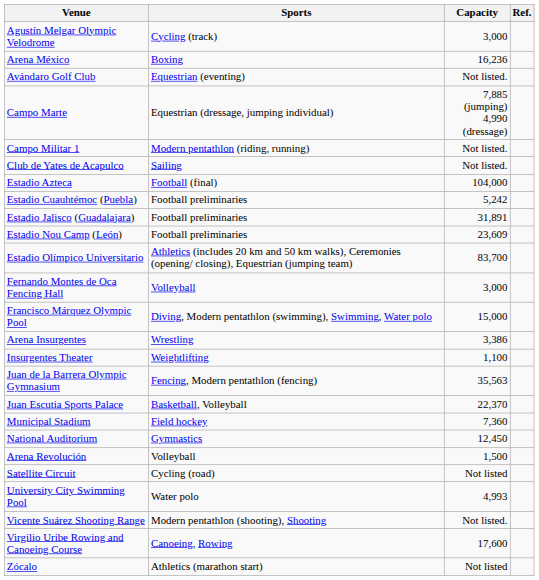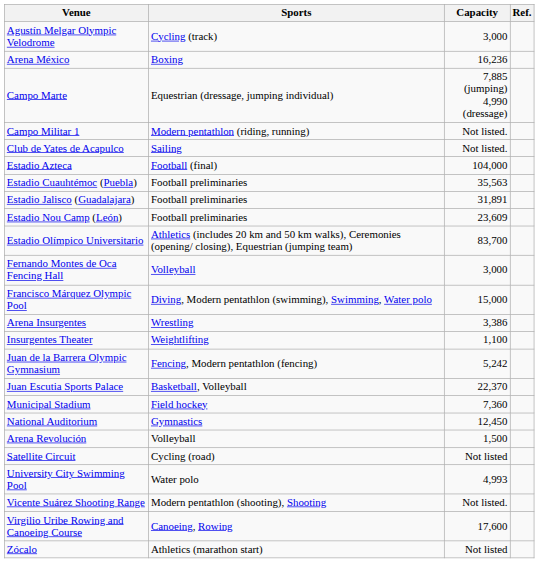 <table class="wikitable sortable" width=780px>
 <tr>
 <th>Venue</th>
 <th>Sports</th>
 <th>Capacity</th>
 <th class="unsortable">Ref.</th>
 </tr>
 <tr>
 <td><a href='#'>Agustín Melgar Olympic Velodrome</a></td>
 <td><a href='#'>Cycling</a> (track)</td>
 <td align="right">3,000</td>
 <td align=center></td>
 </tr>
 <tr>
 <td><a href='#'>Arena México</a></td>
 <td><a href='#'>Boxing</a></td>
 <td align="right">16,236</td>
-<td align=center></td>
-</tr>
-<tr>
-<td><a href='#'>Avándaro Golf Club</a></td>
-<td><a href='#'>Equestrian</a> (eventing)</td>
-<td align="right">Not listed.</td>
 <td align=center></td>
 </tr>
 <tr>
 <td><a href='#'>Campo Marte</a></td>
 <td>Equestrian (dressage, jumping individual)</td>
 <td align="right">7,885 (jumping)<br>4,990 (dressage)</td>
 <td align=center></td>
 </tr>
 <tr>
 <td><a href='#'>Campo Militar 1</a></td>
 <td><a href='#'>Modern pentathlon</a> (riding, running)</td>
 <td align="right">Not listed.</td>
 <td align=center></td>
 </tr>
 <tr>
 <td><a href='#'>Club de Yates de Acapulco</a></td>
 <td><a href='#'>Sailing</a></td>
 <td align="right">Not listed.</td>
 <td align=center></td>
 </tr>
 <tr>
 <td><a href='#'>Estadio Azteca</a></td>
 <td><a href='#'>Football</a> (final)</td>
 <td align="right">104,000</td>
 <td align=center></td>
 </tr>
 <tr>
 <td><a href='#'>Estadio Cuauhtémoc</a> (<a href='#'>Puebla</a>)</td>
 <td>Football preliminaries</td>
-<td align="right">5,242</td>
+<td align="right">35,563</td>
 <td align=center></td>
 </tr>
 <tr>
 <td><a href='#'>Estadio Jalisco</a> (<a href='#'>Guadalajara</a>)</td>
 <td>Football preliminaries</td>
 <td align="right">31,891</td>
 <td align=center></td>
 </tr>
 <tr>
 <td><a href='#'>Estadio Nou Camp</a> (<a href='#'>León</a>)</td>
 <td>Football preliminaries</td>
 <td align="right">23,609</td>
 <td align=center></td>
 </tr>
 <tr>
 <td><a href='#'>Estadio Olímpico Universitario</a></td>
 <td><a href='#'>Athletics</a> (includes 20 km and 50 km walks), Ceremonies (opening/ closing), Equestrian (jumping team)</td>
 <td align="right">83,700</td>
 <td align=center></td>
 </tr>
 <tr>
 <td><a href='#'>Fernando Montes de Oca Fencing Hall</a></td>
 <td><a href='#'>Volleyball</a></td>
 <td align="right">3,000</td>
 <td align=center></td>
 </tr>
 <tr>
 <td><a href='#'>Francisco Márquez Olympic Pool</a></td>
 <td><a href='#'>Diving</a>, Modern pentathlon (swimming), <a href='#'>Swimming</a>, <a href='#'>Water polo</a></td>
 <td align="right">15,000</td>
 <td align=center></td>
 </tr>
 <tr>
 <td><a href='#'>Arena Insurgentes</a></td>
 <td><a href='#'>Wrestling</a></td>
 <td align="right">3,386</td>
 <td align=center></td>
 </tr>
 <tr>
 <td><a href='#'>Insurgentes Theater</a></td>
 <td><a href='#'>Weightlifting</a></td>
 <td align="right">1,100</td>
 <td align=center></td>
 </tr>
 <tr>
 <td><a href='#'>Juan de la Barrera Olympic Gymnasium</a></td>
 <td><a href='#'>Fencing</a>, Modern pentathlon (fencing)</td>
-<td align="right">35,563</td>
+<td align="right">5,242</td>
 <td align=center></td>
 </tr>
 <tr>
 <td><a href='#'>Juan Escutia Sports Palace</a></td>
 <td><a href='#'>Basketball</a>, Volleyball</td>
 <td align="right">22,370</td>
 <td align=center></td>
 </tr>
 <tr>
 <td><a href='#'>Municipal Stadium</a></td>
 <td><a href='#'>Field hockey</a></td>
 <td align="right">7,360</td>
 <td align=center></td>
 </tr>
 <tr>
 <td><a href='#'>National Auditorium</a></td>
 <td><a href='#'>Gymnastics</a></td>
 <td align="right">12,450</td>
 <td align=center></td>
 </tr>
 <tr>
 <td><a href='#'> Arena Revolución</a></td>
 <td>Volleyball</td>
 <td align="right">1,500</td>
 <td align=center></td>
 </tr>
 <tr>
 <td><a href='#'>Satellite Circuit</a></td>
 <td>Cycling (road)</td>
 <td align="right">Not listed</td>
 <td align=center></td>
 </tr>
 <tr>
 <td><a href='#'>University City Swimming Pool</a></td>
 <td>Water polo</td>
 <td align="right">4,993</td>
 <td align=center></td>
 </tr>
 <tr>
 <td><a href='#'>Vicente Suárez Shooting Range</a></td>
 <td>Modern pentathlon (shooting), <a href='#'>Shooting</a></td>
 <td align="right">Not listed.</td>
 <td align=center></td>
 </tr>
 <tr>
 <td><a href='#'>Virgilio Uribe Rowing and Canoeing Course</a></td>
 <td><a href='#'>Canoeing</a>, <a href='#'>Rowing</a></td>
 <td align="right">17,600</td>
 <td align=center></td>
 </tr>
 <tr>
 <td><a href='#'>Zócalo</a></td>
 <td>Athletics (marathon start)</td>
 <td align="right">Not listed</td>
 <td align=center></td>
 </tr>
 </table>
